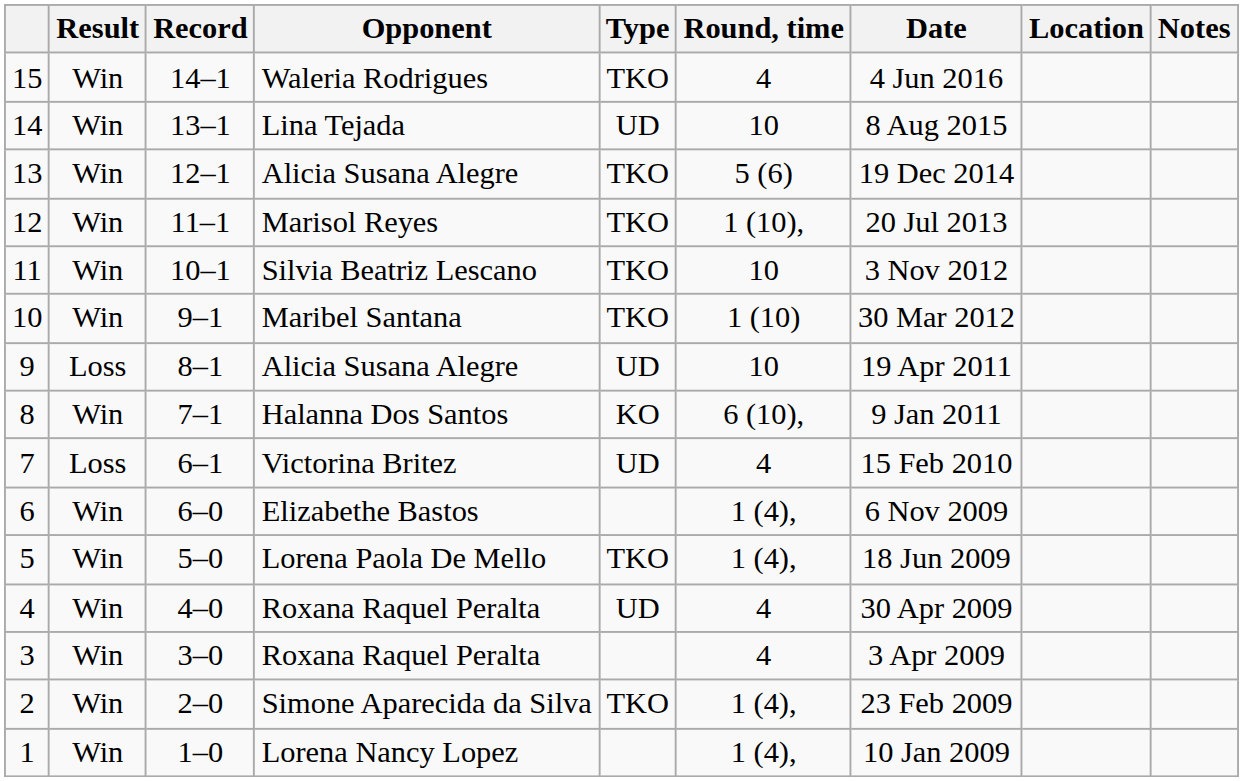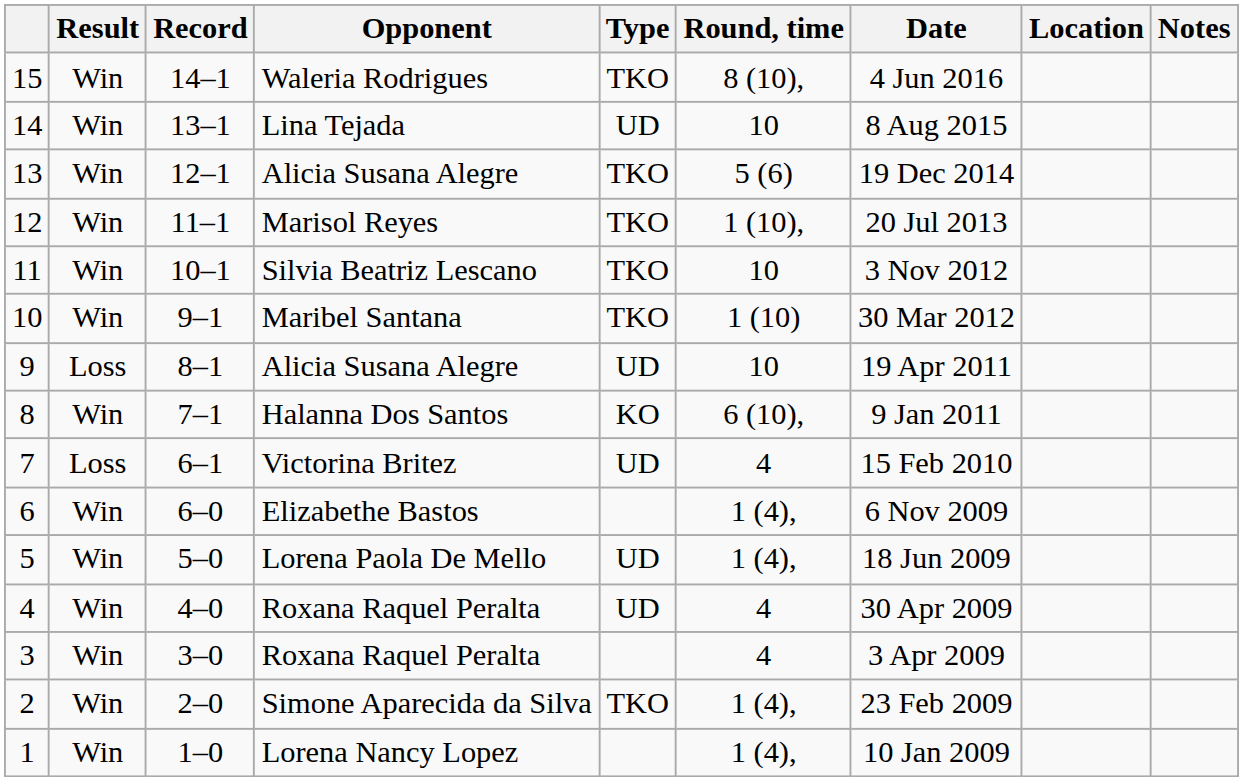 <table class=wikitable style=text-align:center>
 <tr>
 <th></th>
 <th>Result</th>
 <th>Record</th>
 <th>Opponent</th>
 <th>Type</th>
 <th>Round, time</th>
 <th>Date</th>
 <th>Location</th>
 <th>Notes</th>
 </tr>
 <tr>
 <td>15</td>
 <td>Win</td>
 <td>14–1</td>
 <td align=left>Waleria Rodrigues</td>
 <td>TKO</td>
-<td>4</td>
+<td>8 (10), </td>
 <td>4 Jun 2016</td>
 <td align=left></td>
 <td align=left></td>
 </tr>
 <tr>
 <td>14</td>
 <td>Win</td>
 <td>13–1</td>
 <td align=left>Lina Tejada</td>
 <td>UD</td>
 <td>10</td>
 <td>8 Aug 2015</td>
 <td align=left></td>
 <td align=left></td>
 </tr>
 <tr>
 <td>13</td>
 <td>Win</td>
 <td>12–1</td>
 <td align=left>Alicia Susana Alegre</td>
 <td>TKO</td>
 <td>5 (6)</td>
 <td>19 Dec 2014</td>
 <td align=left></td>
 <td align=left></td>
 </tr>
 <tr>
 <td>12</td>
 <td>Win</td>
 <td>11–1</td>
 <td align=left>Marisol Reyes</td>
 <td>TKO</td>
 <td>1 (10), </td>
 <td>20 Jul 2013</td>
 <td align=left></td>
 <td align=left></td>
 </tr>
 <tr>
 <td>11</td>
 <td>Win</td>
 <td>10–1</td>
 <td align=left>Silvia Beatriz Lescano</td>
 <td>TKO</td>
 <td>10</td>
 <td>3 Nov 2012</td>
 <td align=left></td>
 <td align=left></td>
 </tr>
 <tr>
 <td>10</td>
 <td>Win</td>
 <td>9–1</td>
 <td align=left>Maribel Santana</td>
 <td>TKO</td>
 <td>1 (10)</td>
 <td>30 Mar 2012</td>
 <td align=left></td>
 <td align=left></td>
 </tr>
 <tr>
 <td>9</td>
 <td>Loss</td>
 <td>8–1</td>
 <td align=left>Alicia Susana Alegre</td>
 <td>UD</td>
 <td>10</td>
 <td>19 Apr 2011</td>
 <td align=left></td>
 <td align=left></td>
 </tr>
 <tr>
 <td>8</td>
 <td>Win</td>
 <td>7–1</td>
 <td align=left>Halanna Dos Santos</td>
 <td>KO</td>
 <td>6 (10), </td>
 <td>9 Jan 2011</td>
 <td align=left></td>
 <td align=left></td>
 </tr>
 <tr>
 <td>7</td>
 <td>Loss</td>
 <td>6–1</td>
 <td align=left>Victorina Britez</td>
 <td>UD</td>
 <td>4</td>
 <td>15 Feb 2010</td>
 <td align=left></td>
 <td align=left></td>
 </tr>
 <tr>
 <td>6</td>
 <td>Win</td>
 <td>6–0</td>
 <td align=left>Elizabethe Bastos</td>
 <td></td>
 <td>1 (4), </td>
 <td>6 Nov 2009</td>
 <td align=left></td>
 <td align=left></td>
 </tr>
 <tr>
 <td>5</td>
 <td>Win</td>
 <td>5–0</td>
 <td align=left>Lorena Paola De Mello</td>
-<td>TKO</td>
+<td>UD</td>
 <td>1 (4), </td>
 <td>18 Jun 2009</td>
 <td align=left></td>
 <td align=left></td>
 </tr>
 <tr>
 <td>4</td>
 <td>Win</td>
 <td>4–0</td>
 <td align=left>Roxana Raquel Peralta</td>
 <td>UD</td>
 <td>4</td>
 <td>30 Apr 2009</td>
 <td align=left></td>
 <td align=left></td>
 </tr>
 <tr>
 <td>3</td>
 <td>Win</td>
 <td>3–0</td>
 <td align=left>Roxana Raquel Peralta</td>
 <td></td>
 <td>4</td>
 <td>3 Apr 2009</td>
 <td align=left></td>
 <td align=left></td>
 </tr>
 <tr>
 <td>2</td>
 <td>Win</td>
 <td>2–0</td>
 <td align=left>Simone Aparecida da Silva</td>
 <td>TKO</td>
 <td>1 (4), </td>
 <td>23 Feb 2009</td>
 <td align=left></td>
 <td align=left></td>
 </tr>
 <tr>
 <td>1</td>
 <td>Win</td>
 <td>1–0</td>
 <td align=left>Lorena Nancy Lopez</td>
 <td></td>
 <td>1 (4), </td>
 <td>10 Jan 2009</td>
 <td align=left></td>
 <td align=left></td>
 </tr>
 </table>
